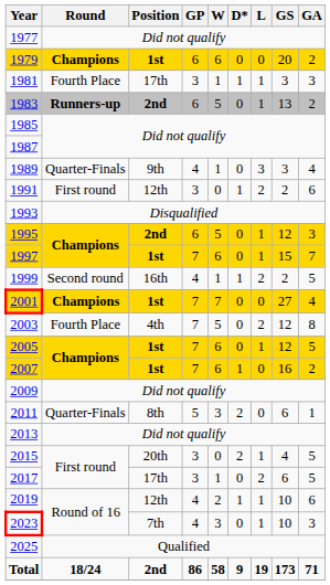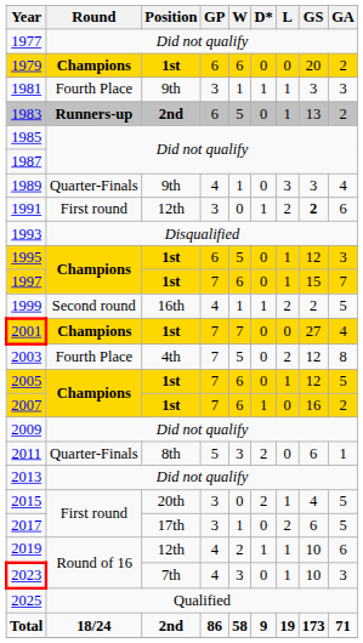 <table class="wikitable" style="text-align: center;">
 <tr>
 <th>Year</th>
 <th>Round</th>
 <th>Position</th>
 <th>GP</th>
 <th>W</th>
 <th>D*</th>
 <th>L</th>
 <th>GS</th>
 <th>GA</th>
 </tr>
 <tr>
 <td> <a href='#'>1977</a></td>
 <td colspan=8><em>Did not qualify</em></td>
 </tr>
 <tr bgcolor=gold>
 <td> <a href='#'>1979</a></td>
 <td><strong>Champions</strong></td>
 <td><strong>1st</strong></td>
 <td>6</td>
 <td>6</td>
 <td>0</td>
 <td>0</td>
 <td>20</td>
 <td>2</td>
 </tr>
 <tr>
 <td> <a href='#'>1981</a></td>
 <td>Fourth Place</td>
-<td>17th</td>
+<td>9th</td>
 <td>3</td>
 <td>1</td>
 <td>1</td>
 <td>1</td>
 <td>3</td>
 <td>3</td>
 </tr>
 <tr bgcolor=silver>
 <td> <a href='#'>1983</a></td>
 <td><strong>Runners-up</strong></td>
 <td><strong>2nd</strong></td>
 <td>6</td>
 <td>5</td>
 <td>0</td>
 <td>1</td>
 <td>13</td>
 <td>2</td>
 </tr>
 <tr>
 <td> <a href='#'>1985</a></td>
 <td colspan=8 rowspan=2><em>Did not qualify</em></td>
 </tr>
 <tr>
 <td> <a href='#'>1987</a></td>
 </tr>
 <tr>
 <td> <a href='#'>1989</a></td>
 <td>Quarter-Finals</td>
 <td>9th</td>
 <td>4</td>
 <td>1</td>
 <td>0</td>
 <td>3</td>
 <td>3</td>
 <td>4</td>
 </tr>
 <tr>
 <td> <a href='#'>1991</a></td>
 <td>First round</td>
 <td>12th</td>
 <td>3</td>
 <td>0</td>
 <td>1</td>
 <td>2</td>
-<td>2</td>
+<td><strong>2</strong></td>
 <td>6</td>
 </tr>
 <tr>
 <td> <a href='#'>1993</a></td>
 <td colspan=8><em>Disqualified</em></td>
 </tr>
 <tr bgcolor=gold>
 <td> <a href='#'>1995</a></td>
 <td rowspan=2><strong>Champions</strong></td>
-<td><strong>2nd</strong></td>
+<td><strong>1st</strong></td>
 <td>6</td>
 <td>5</td>
 <td>0</td>
 <td>1</td>
 <td>12</td>
 <td>3</td>
 </tr>
 <tr bgcolor=gold>
 <td> <a href='#'>1997</a></td>
 <td><strong>1st</strong></td>
 <td>7</td>
 <td>6</td>
 <td>0</td>
 <td>1</td>
 <td>15</td>
 <td>7</td>
 </tr>
 <tr>
 <td> <a href='#'>1999</a></td>
 <td>Second round</td>
 <td>16th</td>
 <td>4</td>
 <td>1</td>
 <td>1</td>
 <td>2</td>
 <td>2</td>
 <td>5</td>
 </tr>
 <tr bgcolor=gold>
 <td style="border: 3px solid red"> <a href='#'>2001</a></td>
 <td><strong>Champions</strong></td>
 <td><strong>1st</strong></td>
 <td>7</td>
 <td>7</td>
 <td>0</td>
 <td>0</td>
 <td>27</td>
 <td>4</td>
 </tr>
 <tr style="background:#;">
 <td> <a href='#'>2003</a></td>
 <td>Fourth Place</td>
 <td>4th</td>
 <td>7</td>
 <td>5</td>
 <td>0</td>
 <td>2</td>
 <td>12</td>
 <td>8</td>
 </tr>
 <tr bgcolor=gold>
 <td> <a href='#'>2005</a></td>
 <td rowspan=2><strong>Champions</strong></td>
 <td><strong>1st</strong></td>
 <td>7</td>
 <td>6</td>
 <td>0</td>
 <td>1</td>
 <td>12</td>
 <td>5</td>
 </tr>
 <tr bgcolor=gold>
 <td> <a href='#'>2007</a></td>
 <td><strong>1st</strong></td>
 <td>7</td>
 <td>6</td>
 <td>1</td>
 <td>0</td>
 <td>16</td>
 <td>2</td>
 </tr>
 <tr>
 <td> <a href='#'>2009</a></td>
 <td colspan=8><em>Did not qualify</em></td>
 </tr>
 <tr>
 <td> <a href='#'>2011</a></td>
 <td>Quarter-Finals</td>
 <td>8th</td>
 <td>5</td>
 <td>3</td>
 <td>2</td>
 <td>0</td>
 <td>6</td>
 <td>1</td>
 </tr>
 <tr>
 <td> <a href='#'>2013</a></td>
 <td colspan=8><em>Did not qualify</em></td>
 </tr>
 <tr>
 <td> <a href='#'>2015</a></td>
 <td rowspan=2>First round</td>
 <td>20th</td>
 <td>3</td>
 <td>0</td>
 <td>2</td>
 <td>1</td>
 <td>4</td>
 <td>5</td>
 </tr>
 <tr>
 <td> <a href='#'>2017</a></td>
 <td>17th</td>
 <td>3</td>
 <td>1</td>
 <td>0</td>
 <td>2</td>
 <td>6</td>
 <td>5</td>
 </tr>
 <tr>
 <td> <a href='#'>2019</a></td>
 <td rowspan=2>Round of 16</td>
 <td>12th</td>
 <td>4</td>
 <td>2</td>
 <td>1</td>
 <td>1</td>
 <td>10</td>
 <td>6</td>
 </tr>
 <tr>
 <td style="border: 3px solid red"> <a href='#'>2023</a></td>
 <td>7th</td>
 <td>4</td>
 <td>3</td>
 <td>0</td>
 <td>1</td>
 <td>10</td>
 <td>3</td>
 </tr>
 <tr>
 <td> <a href='#'>2025</a></td>
 <td colspan=8>Qualified</td>
 </tr>
 <tr>
 <td><strong>Total</strong></td>
 <td><strong>18/24</strong></td>
 <td><strong>2nd</strong></td>
 <td><strong>86</strong></td>
 <td><strong>58</strong></td>
 <td><strong>9</strong></td>
 <td><strong>19</strong></td>
 <td><strong>173</strong></td>
 <td><strong>71</strong></td>
 </tr>
 <tr>
 </tr>
 </table>
